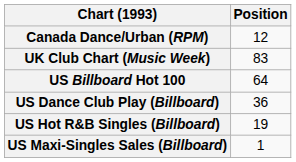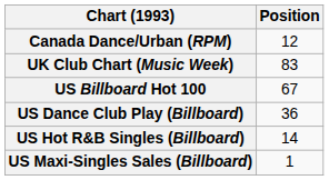 <table class="wikitable sortable plainrowheaders" style="text-align:center">
 <tr>
 <th>Chart (1993)</th>
 <th>Position</th>
 </tr>
 <tr>
 <th scope="row">Canada Dance/Urban (<em>RPM</em>)</th>
 <td align="center">12</td>
 </tr>
 <tr>
 <th scope="row">UK Club Chart (<em>Music Week</em>)</th>
 <td align="center">83</td>
 </tr>
 <tr>
 <th scope="row">US <em>Billboard</em> Hot 100</th>
-<td align="center">64</td>
+<td align="center">67</td>
 </tr>
 <tr>
 <th scope="row">US Dance Club Play (<em>Billboard</em>)</th>
 <td align="center">36</td>
 </tr>
 <tr>
 <th scope="row">US Hot R&B Singles (<em>Billboard</em>)</th>
-<td align="center">19</td>
+<td align="center">14</td>
 </tr>
 <tr>
 <th scope="row">US Maxi-Singles Sales (<em>Billboard</em>)</th>
 <td align="center">1</td>
 </tr>
 </table>
